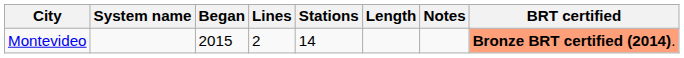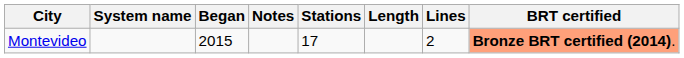 <table class="wikitable">
 <tr>
 <th>City</th>
 <th>System name</th>
 <th>Began</th>
-<th>Lines</th>
+<th>Notes</th>
 <th>Stations</th>
 <th>Length</th>
-<th>Notes</th>
+<th>Lines</th>
 <th>BRT certified</th>
 </tr>
 <tr>
 <td><a href='#'>Montevideo</a></td>
 <td></td>
 <td>2015</td>
+<td></td>
+<td>17</td>
+<td></td>
 <td>2</td>
-<td>14</td>
-<td></td>
-<td></td>
 <td style="background: lightsalmon;"><strong>Bronze BRT certified (2014)</strong>.</td>
 </tr>
 </table>
